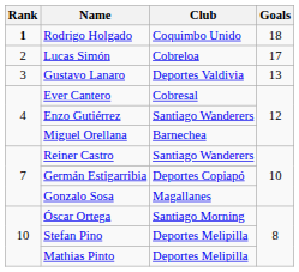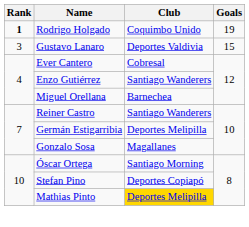 <table class="wikitable" border="1">
 <tr>
 <th>Rank</th>
 <th>Name</th>
 <th>Club</th>
 <th>Goals</th>
 </tr>
 <tr>
 <td align=center><strong>1</strong></td>
 <td> <a href='#'>Rodrigo Holgado</a></td>
 <td><a href='#'>Coquimbo Unido</a></td>
-<td align=center>18</td>
-</tr>
-<tr>
-<td align=center>2</td>
-<td> <a href='#'>Lucas Simón</a></td>
-<td><a href='#'>Cobreloa</a></td>
-<td align=center>17</td>
+<td align=center>19</td>
 </tr>
 <tr>
 <td align=center>3</td>
 <td> <a href='#'>Gustavo Lanaro</a></td>
 <td><a href='#'>Deportes Valdivia</a></td>
-<td align=center>13</td>
+<td align=center>15</td>
 </tr>
 <tr>
 <td rowspan=3 align=center>4</td>
 <td> <a href='#'>Ever Cantero</a></td>
 <td><a href='#'>Cobresal</a></td>
 <td rowspan=3 align=center>12</td>
 </tr>
 <tr>
 <td> <a href='#'>Enzo Gutiérrez</a></td>
 <td><a href='#'>Santiago Wanderers</a></td>
 </tr>
 <tr>
 <td> <a href='#'>Miguel Orellana</a></td>
 <td><a href='#'>Barnechea</a></td>
 </tr>
 <tr>
 <td rowspan=3 align=center>7</td>
 <td> <a href='#'>Reiner Castro</a></td>
 <td><a href='#'>Santiago Wanderers</a></td>
 <td rowspan=3 align=center>10</td>
 </tr>
 <tr>
 <td> <a href='#'>Germán Estigarribia</a></td>
-<td><a href='#'>Deportes Copiapó</a></td>
+<td><a href='#'>Deportes Melipilla</a></td>
 </tr>
 <tr>
 <td> <a href='#'>Gonzalo Sosa</a></td>
 <td><a href='#'>Magallanes</a></td>
 </tr>
 <tr>
 <td rowspan=3 align=center>10</td>
 <td> <a href='#'>Óscar Ortega</a></td>
 <td><a href='#'>Santiago Morning</a></td>
 <td rowspan=3 align=center>8</td>
 </tr>
 <tr>
 <td> <a href='#'>Stefan Pino</a></td>
-<td><a href='#'>Deportes Melipilla</a></td>
+<td><a href='#'>Deportes Copiapó</a></td>
 </tr>
 <tr>
 <td> <a href='#'>Mathias Pinto</a></td>
-<td><a href='#'>Deportes Melipilla</a></td>
+<td style="background: gold;"><a href='#'>Deportes Melipilla</a></td>
 </tr>
 </table>
